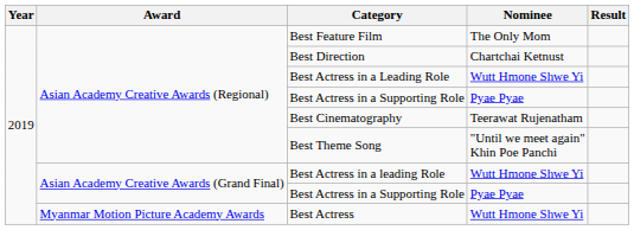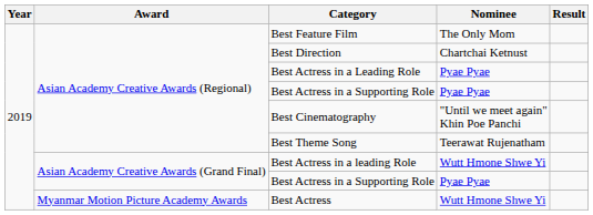 <table class="wikitable">
 <tr>
 <th>Year</th>
 <th>Award</th>
 <th>Category</th>
 <th>Nominee</th>
 <th>Result</th>
 </tr>
 <tr>
 <td scope="row" rowspan="9">2019</td>
 <td scope="row" rowspan="6"><a href='#'>Asian Academy Creative Awards</a> (Regional)</td>
 <td>Best Feature Film</td>
 <td>The Only Mom</td>
 <td></td>
 </tr>
 <tr>
 <td>Best Direction</td>
 <td>Chartchai Ketnust</td>
 <td></td>
 </tr>
 <tr>
 <td>Best Actress in a Leading Role</td>
-<td><a href='#'>Wutt Hmone Shwe Yi</a></td>
+<td><a href='#'>Pyae Pyae</a></td>
 <td></td>
 </tr>
 <tr>
 <td>Best Actress in a Supporting Role</td>
 <td><a href='#'>Pyae Pyae</a></td>
 <td></td>
 </tr>
 <tr>
 <td>Best Cinematography</td>
-<td>Teerawat Rujenatham</td>
+<td>"Until we meet again"<br>Khin Poe Panchi</td>
 <td></td>
 </tr>
 <tr>
 <td>Best Theme Song</td>
-<td>"Until we meet again"<br>Khin Poe Panchi</td>
+<td>Teerawat Rujenatham</td>
 <td></td>
 </tr>
 <tr>
 <td scope="row" rowspan="2"><a href='#'>Asian Academy Creative Awards</a> (Grand Final)</td>
 <td>Best Actress in a leading Role</td>
 <td><a href='#'>Wutt Hmone Shwe Yi</a></td>
 <td></td>
 </tr>
 <tr>
 <td>Best Actress in a Supporting Role</td>
 <td><a href='#'>Pyae Pyae</a></td>
 <td></td>
 </tr>
 <tr>
 <td><a href='#'>Myanmar Motion Picture Academy Awards</a></td>
 <td>Best Actress</td>
 <td><a href='#'>Wutt Hmone Shwe Yi</a></td>
 <td></td>
 </tr>
 </table>
